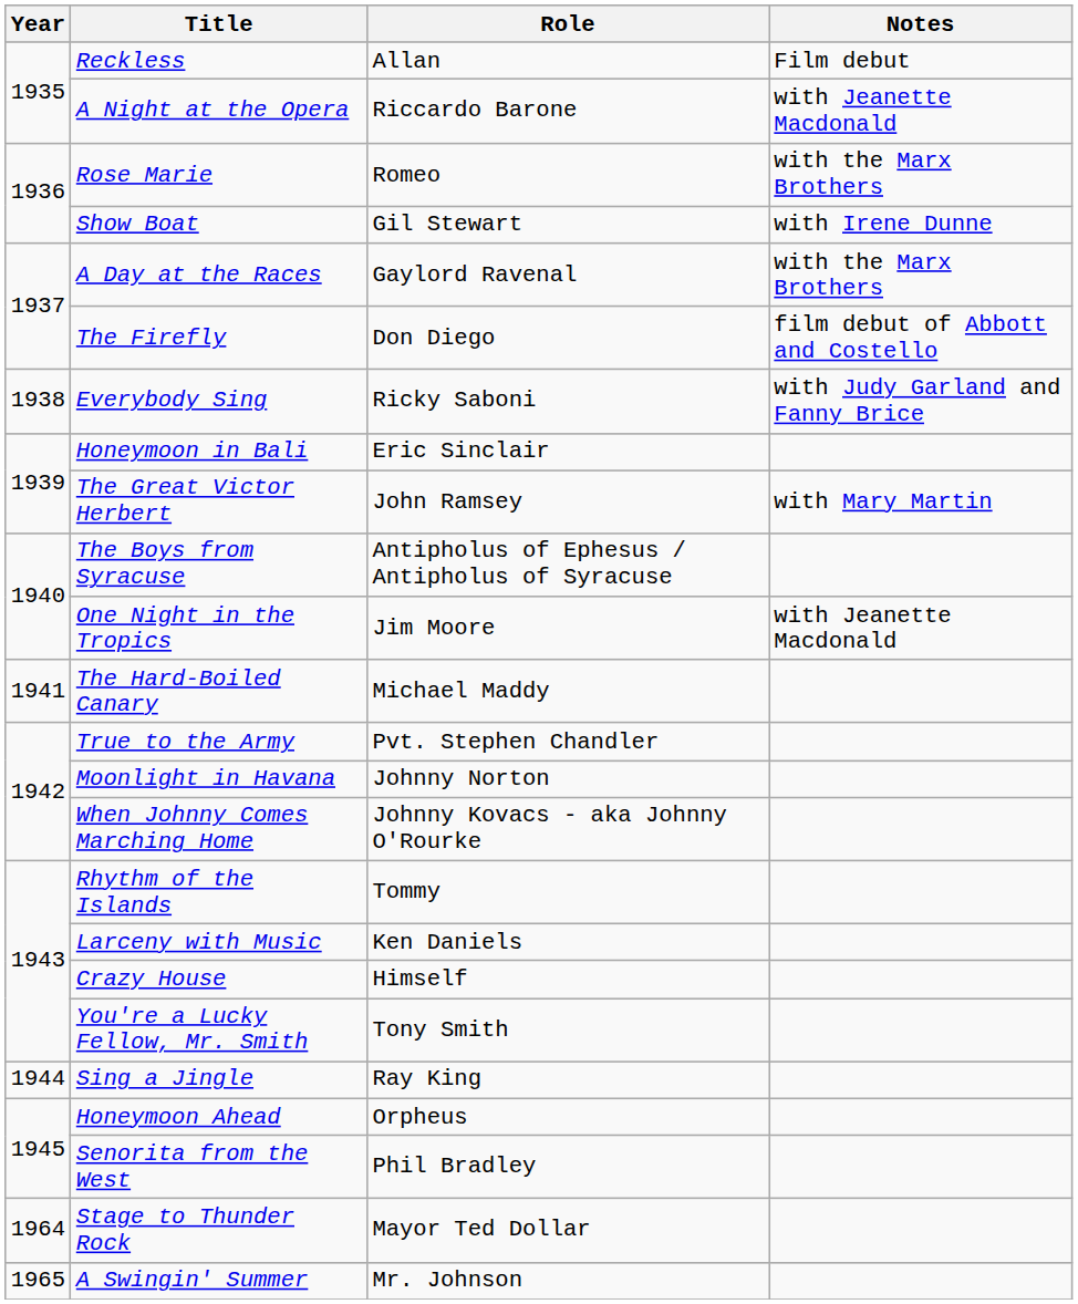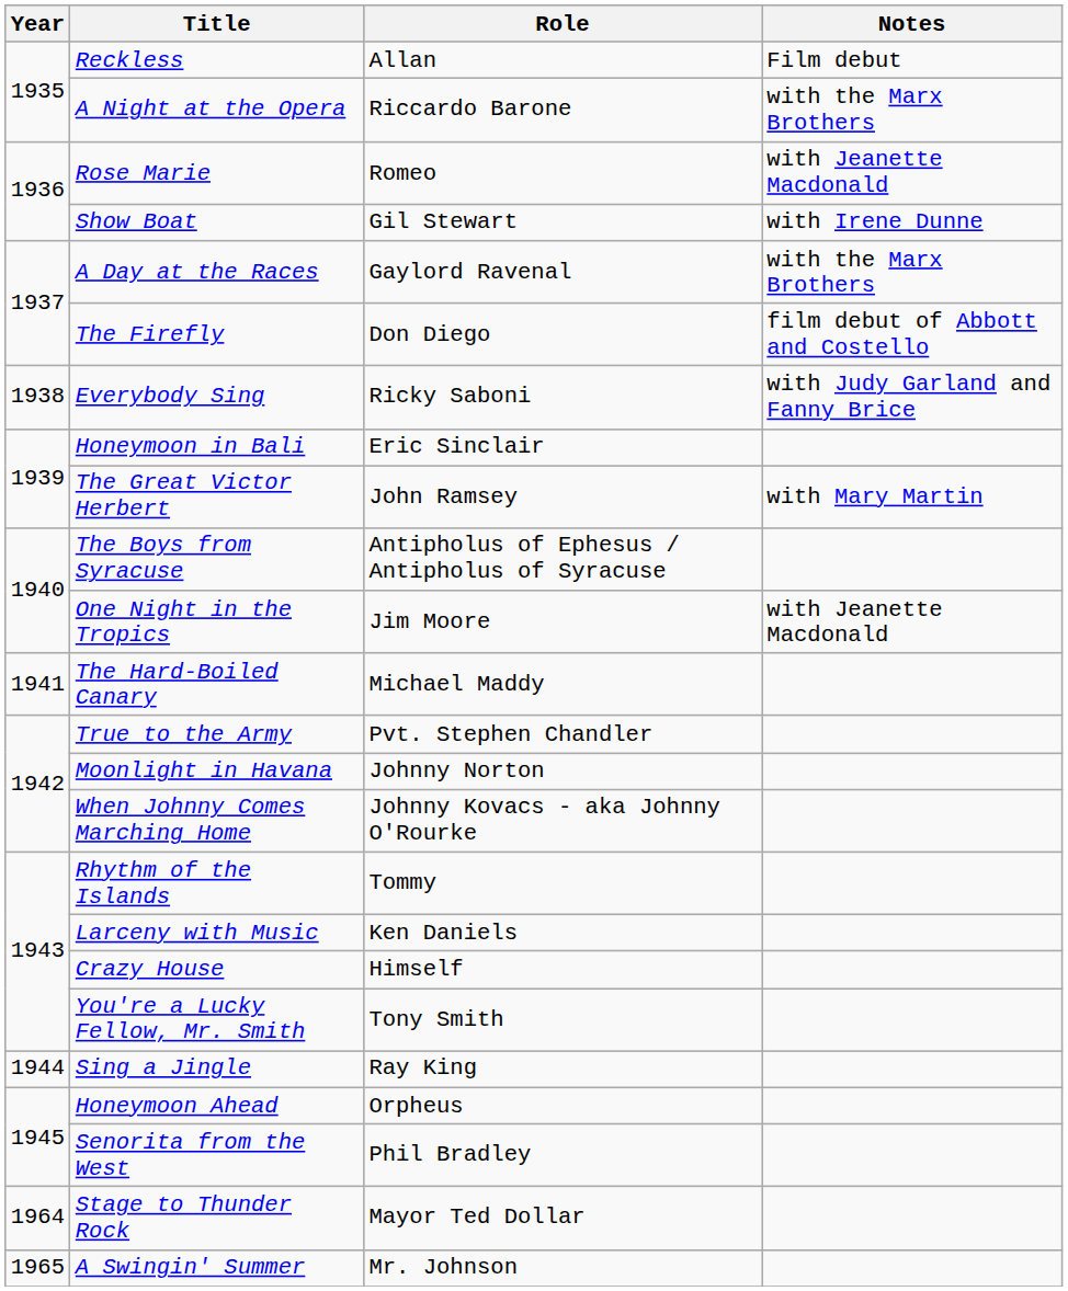 <table class="wikitable">
 <tr>
 <th>Year</th>
 <th>Title</th>
 <th>Role</th>
 <th>Notes</th>
 </tr>
 <tr>
 <td rowspan=2>1935</td>
 <td><em><a href='#'>Reckless</a></em></td>
 <td>Allan</td>
 <td>Film debut</td>
 </tr>
 <tr>
 <td><em><a href='#'>A Night at the Opera</a></em></td>
 <td>Riccardo Barone</td>
-<td>with <a href='#'>Jeanette Macdonald</a></td>
+<td>with the <a href='#'>Marx Brothers</a></td>
 </tr>
 <tr>
 <td rowspan=2>1936</td>
 <td><em><a href='#'>Rose Marie</a></em></td>
 <td>Romeo</td>
-<td>with the <a href='#'>Marx Brothers</a></td>
+<td>with <a href='#'>Jeanette Macdonald</a></td>
 </tr>
 <tr>
 <td><em><a href='#'>Show Boat</a></em></td>
 <td>Gil Stewart</td>
 <td>with <a href='#'>Irene Dunne</a></td>
 </tr>
 <tr>
 <td rowspan=2>1937</td>
 <td><em><a href='#'>A Day at the Races</a></em></td>
 <td>Gaylord Ravenal</td>
 <td>with the <a href='#'>Marx Brothers</a></td>
 </tr>
 <tr>
 <td><em><a href='#'>The Firefly</a></em></td>
 <td>Don Diego</td>
 <td>film debut of <a href='#'>Abbott and Costello</a></td>
 </tr>
 <tr>
 <td>1938</td>
 <td><em><a href='#'>Everybody Sing</a></em></td>
 <td>Ricky Saboni</td>
 <td>with <a href='#'>Judy Garland</a> and <a href='#'>Fanny Brice</a></td>
 </tr>
 <tr>
 <td rowspan=2>1939</td>
 <td><em><a href='#'>Honeymoon in Bali</a></em></td>
 <td>Eric Sinclair</td>
 <td></td>
 </tr>
 <tr>
 <td><em><a href='#'>The Great Victor Herbert</a></em></td>
 <td>John Ramsey</td>
 <td>with <a href='#'>Mary Martin</a></td>
 </tr>
 <tr>
 <td rowspan=2>1940</td>
 <td><em><a href='#'>The Boys from Syracuse</a></em></td>
 <td>Antipholus of Ephesus / Antipholus of Syracuse</td>
 <td></td>
 </tr>
 <tr>
 <td><em><a href='#'>One Night in the Tropics</a></em></td>
 <td>Jim Moore</td>
 <td>with Jeanette Macdonald</td>
 </tr>
 <tr>
 <td>1941</td>
 <td><em><a href='#'>The Hard-Boiled Canary</a></em></td>
 <td>Michael Maddy</td>
 <td></td>
 </tr>
 <tr>
 <td rowspan=3>1942</td>
 <td><em><a href='#'>True to the Army</a></em></td>
 <td>Pvt. Stephen Chandler</td>
 <td></td>
 </tr>
 <tr>
 <td><em><a href='#'>Moonlight in Havana</a></em></td>
 <td>Johnny Norton</td>
 <td></td>
 </tr>
 <tr>
 <td><em><a href='#'>When Johnny Comes Marching Home</a></em></td>
 <td>Johnny Kovacs - aka Johnny O'Rourke</td>
 <td></td>
 </tr>
 <tr>
 <td rowspan=4>1943</td>
 <td><em><a href='#'>Rhythm of the Islands</a></em></td>
 <td>Tommy</td>
 <td></td>
 </tr>
 <tr>
 <td><em><a href='#'>Larceny with Music</a></em></td>
 <td>Ken Daniels</td>
 <td></td>
 </tr>
 <tr>
 <td><em><a href='#'>Crazy House</a></em></td>
 <td>Himself</td>
 <td></td>
 </tr>
 <tr>
 <td><em><a href='#'>You're a Lucky Fellow, Mr. Smith</a></em></td>
 <td>Tony Smith</td>
 <td></td>
 </tr>
 <tr>
 <td>1944</td>
 <td><em><a href='#'>Sing a Jingle</a></em></td>
 <td>Ray King</td>
 <td></td>
 </tr>
 <tr>
 <td rowspan=2>1945</td>
 <td><em><a href='#'>Honeymoon Ahead</a></em></td>
 <td>Orpheus</td>
 <td></td>
 </tr>
 <tr>
 <td><em><a href='#'>Senorita from the West</a></em></td>
 <td>Phil Bradley</td>
 <td></td>
 </tr>
 <tr>
 <td>1964</td>
 <td><em><a href='#'>Stage to Thunder Rock</a></em></td>
 <td>Mayor Ted Dollar</td>
 <td></td>
 </tr>
 <tr>
 <td>1965</td>
 <td><em><a href='#'>A Swingin' Summer</a></em></td>
 <td>Mr. Johnson</td>
 <td></td>
 </tr>
 </table>
